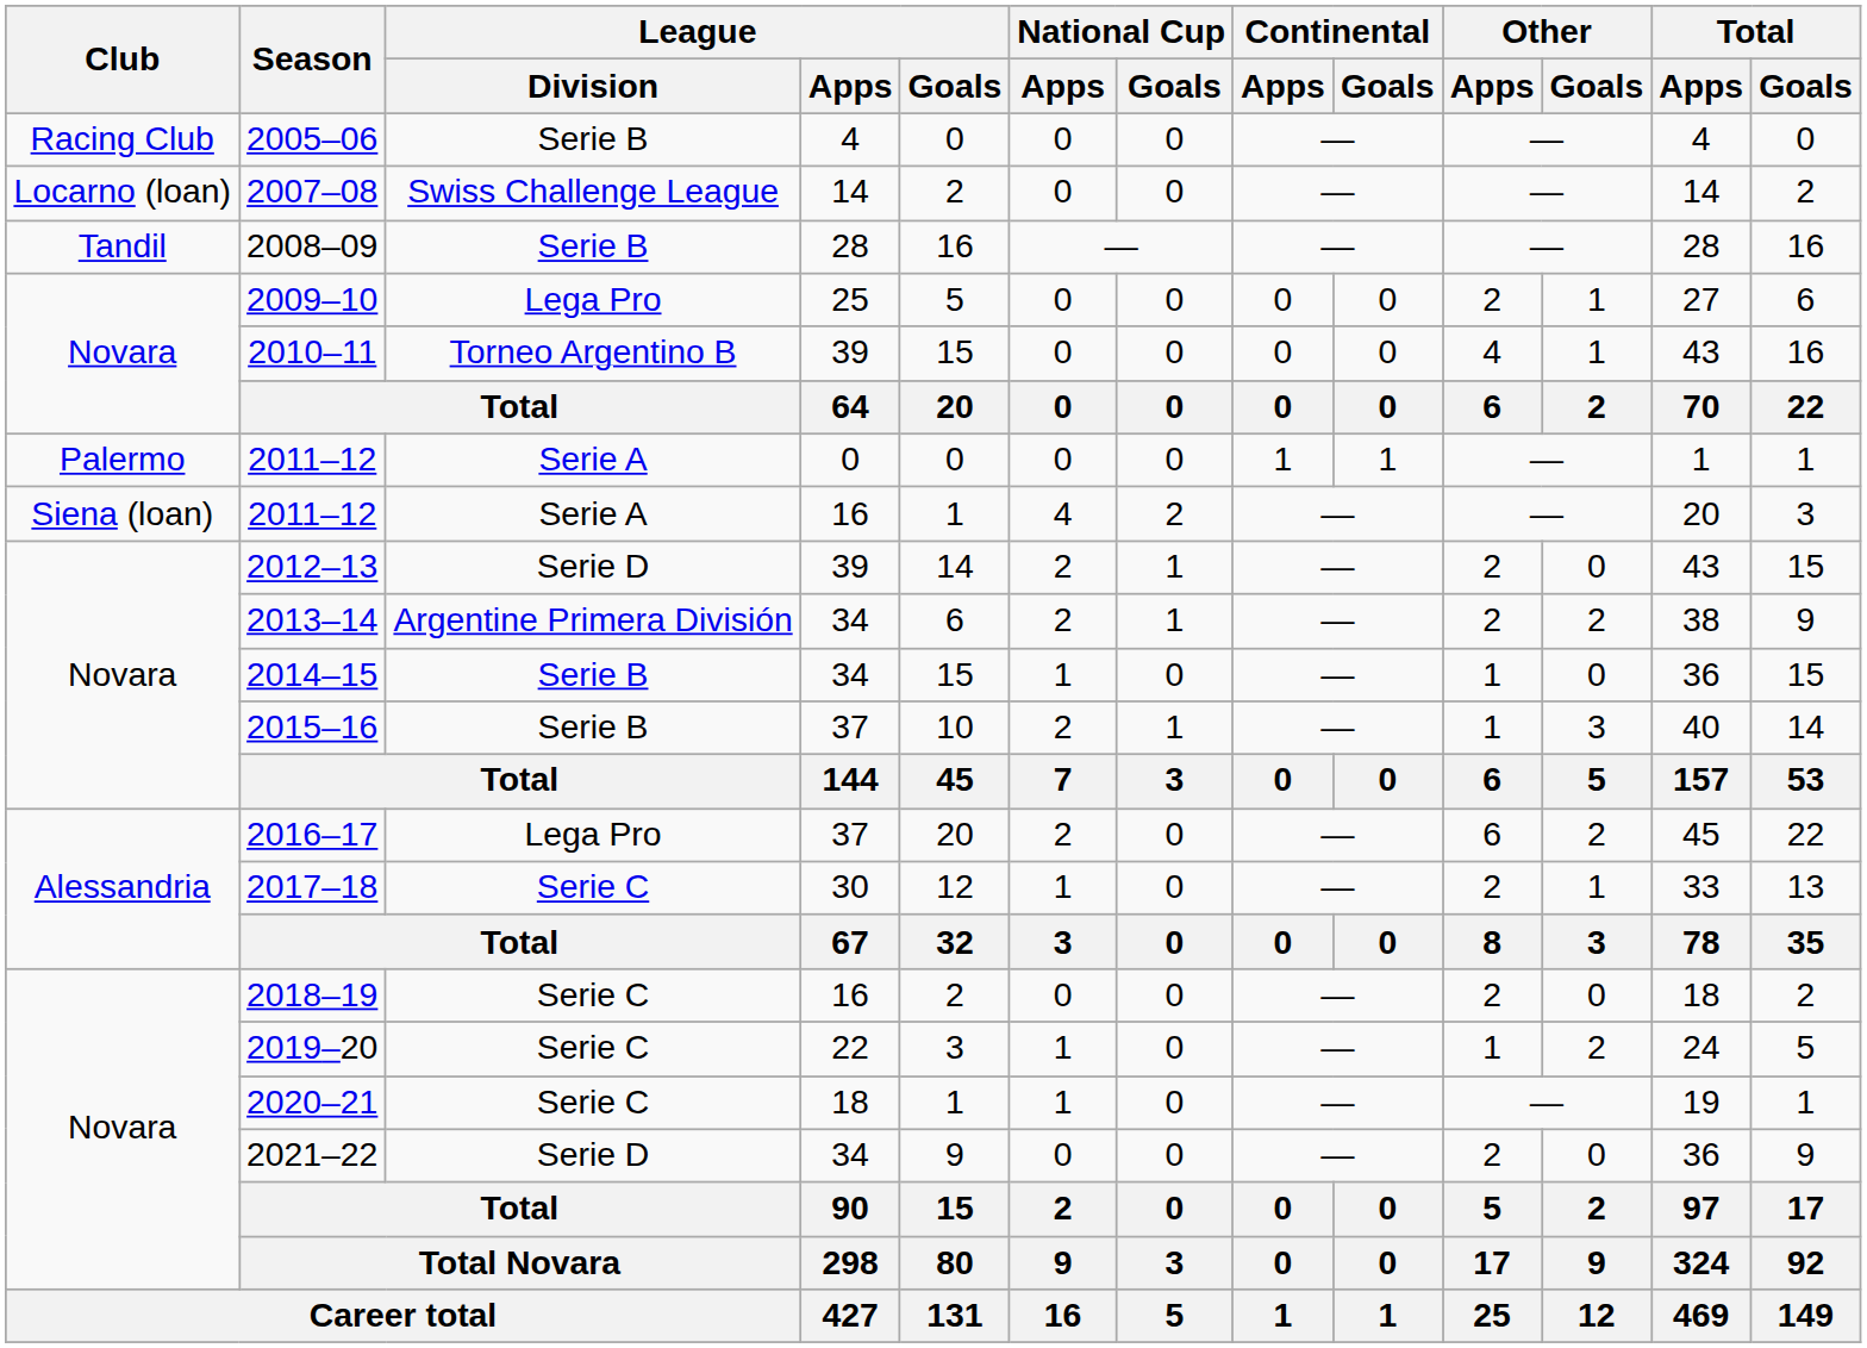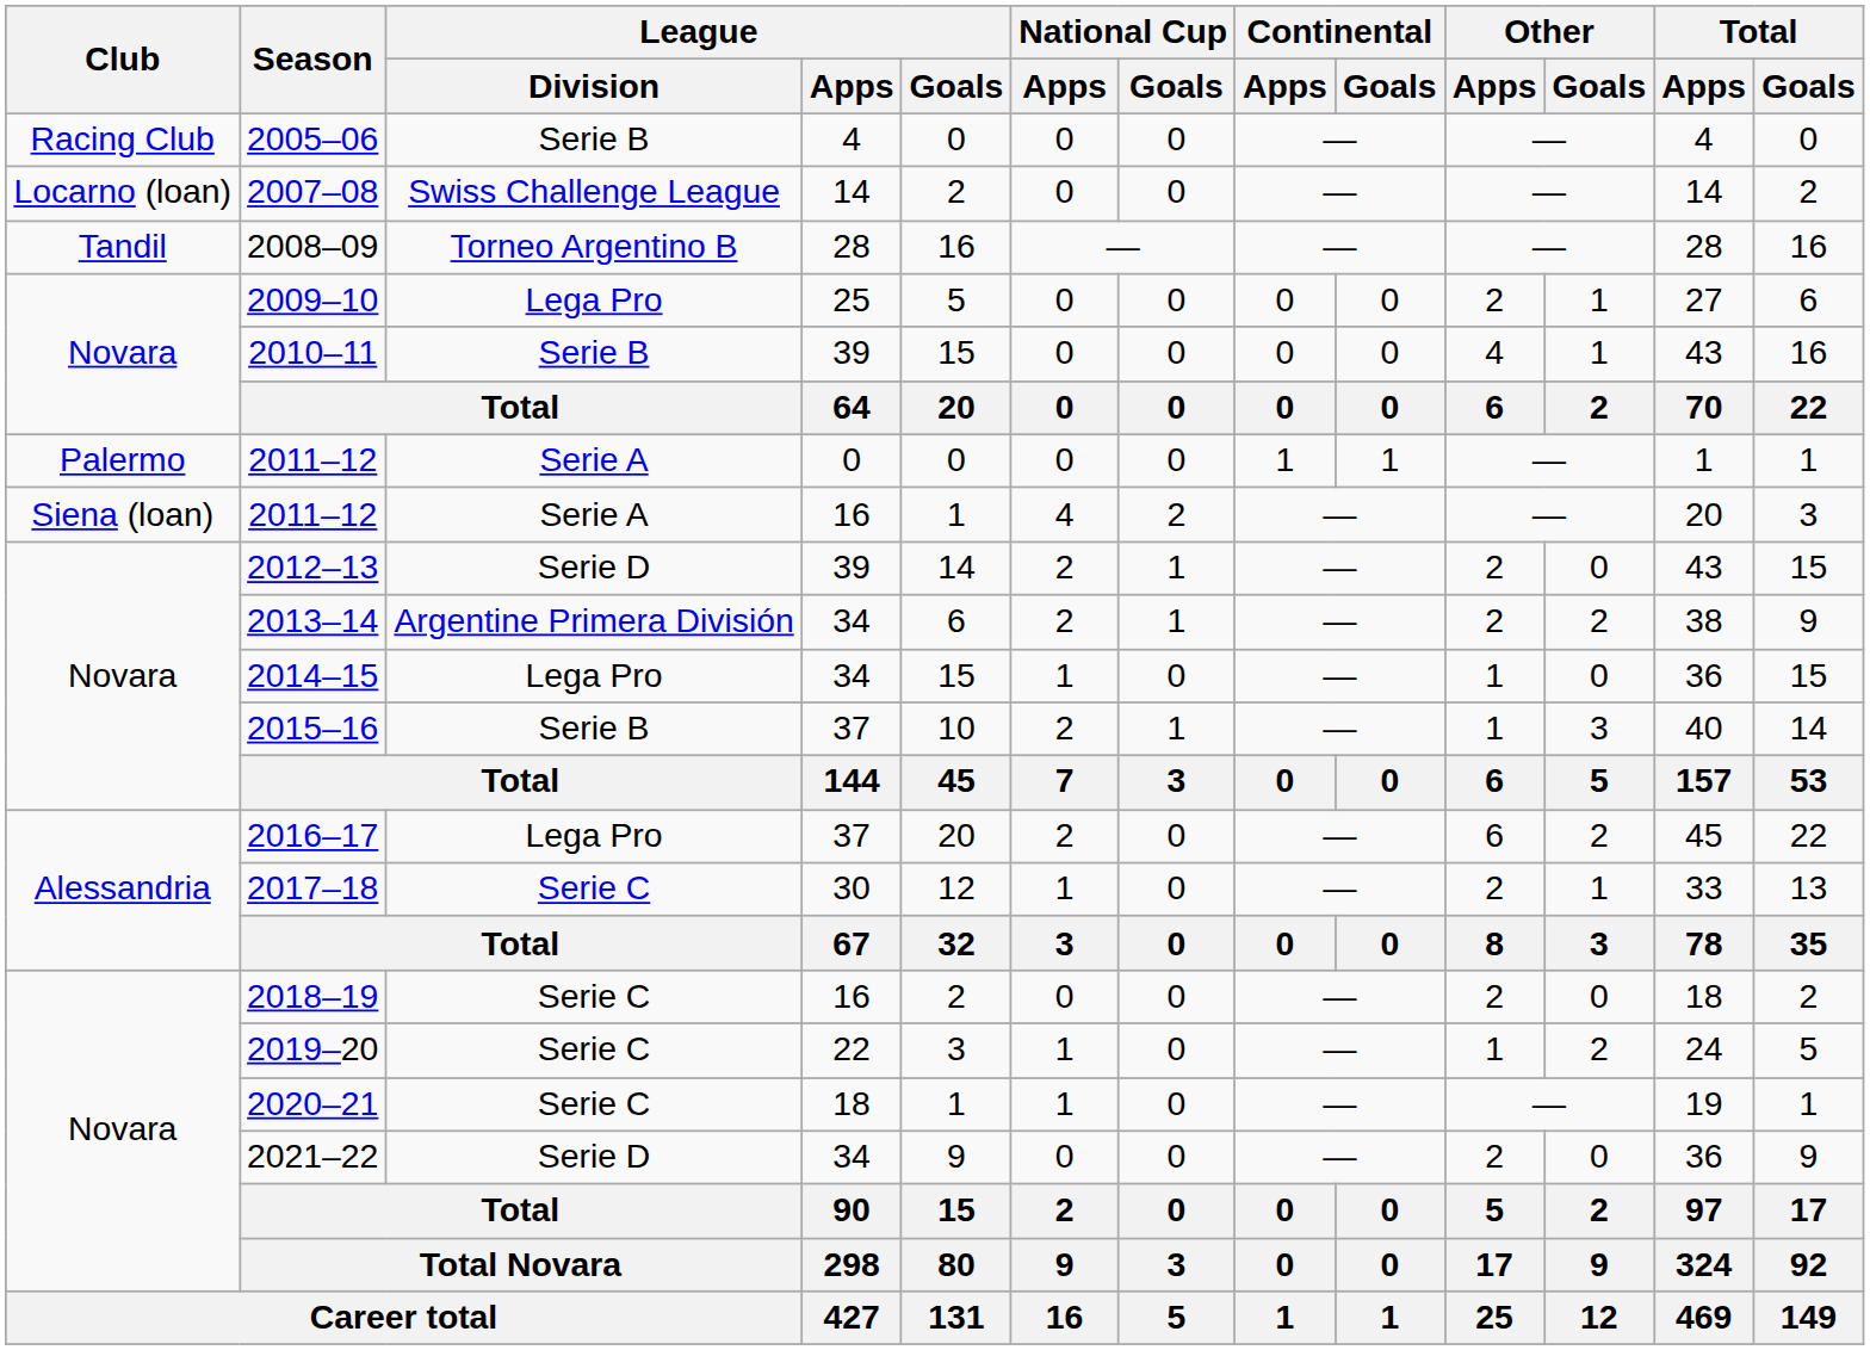 <table class="wikitable" style="text-align:center">
 <tr>
 <th rowspan="2">Club</th>
 <th rowspan="2">Season</th>
 <th colspan="3">League</th>
 <th colspan="2">National Cup</th>
 <th colspan="2">Continental</th>
 <th colspan="2">Other</th>
 <th colspan="2">Total</th>
 </tr>
 <tr>
 <th>Division</th>
 <th>Apps</th>
 <th>Goals</th>
 <th>Apps</th>
 <th>Goals</th>
 <th>Apps</th>
 <th>Goals</th>
 <th>Apps</th>
 <th>Goals</th>
 <th>Apps</th>
 <th>Goals</th>
 </tr>
 <tr>
 <td><a href='#'>Racing Club</a></td>
 <td><a href='#'>2005–06</a></td>
 <td>Serie B</td>
 <td>4</td>
 <td>0</td>
 <td>0</td>
 <td>0</td>
 <td colspan="2">—</td>
 <td colspan="2">—</td>
 <td>4</td>
 <td>0</td>
 </tr>
 <tr>
 <td><a href='#'>Locarno</a> (loan)</td>
 <td><a href='#'>2007–08</a></td>
 <td><a href='#'>Swiss Challenge League</a></td>
 <td>14</td>
 <td>2</td>
 <td>0</td>
 <td>0</td>
 <td colspan="2">—</td>
 <td colspan="2">—</td>
 <td>14</td>
 <td>2</td>
 </tr>
 <tr>
 <td><a href='#'>Tandil</a></td>
 <td>2008–09</td>
-<td><a href='#'>Serie B</a></td>
+<td><a href='#'>Torneo Argentino B</a></td>
 <td>28</td>
 <td>16</td>
 <td colspan="2">—</td>
 <td colspan="2">—</td>
 <td colspan="2">—</td>
 <td>28</td>
 <td>16</td>
 </tr>
 <tr>
 <td rowspan="3"><a href='#'>Novara</a></td>
 <td><a href='#'>2009–10</a></td>
 <td><a href='#'>Lega Pro</a></td>
 <td>25</td>
 <td>5</td>
 <td>0</td>
 <td>0</td>
 <td>0</td>
 <td>0</td>
 <td>2</td>
 <td>1</td>
 <td>27</td>
 <td>6</td>
 </tr>
 <tr>
 <td><a href='#'>2010–11</a></td>
-<td><a href='#'>Torneo Argentino B</a></td>
+<td><a href='#'>Serie B</a></td>
 <td>39</td>
 <td>15</td>
 <td>0</td>
 <td>0</td>
 <td>0</td>
 <td>0</td>
 <td>4</td>
 <td>1</td>
 <td>43</td>
 <td>16</td>
 </tr>
 <tr>
 <th colspan="2">Total</th>
 <th>64</th>
 <th>20</th>
 <th>0</th>
 <th>0</th>
 <th>0</th>
 <th>0</th>
 <th>6</th>
 <th>2</th>
 <th>70</th>
 <th>22</th>
 </tr>
 <tr>
 <td><a href='#'>Palermo</a></td>
 <td><a href='#'>2011–12</a></td>
 <td><a href='#'>Serie A</a></td>
 <td>0</td>
 <td>0</td>
 <td>0</td>
 <td>0</td>
 <td>1</td>
 <td>1</td>
 <td colspan="2">—</td>
 <td>1</td>
 <td>1</td>
 </tr>
 <tr>
 <td><a href='#'>Siena</a> (loan)</td>
 <td><a href='#'>2011–12</a></td>
 <td>Serie A</td>
 <td>16</td>
 <td>1</td>
 <td>4</td>
 <td>2</td>
 <td colspan="2">—</td>
 <td colspan="2">—</td>
 <td>20</td>
 <td>3</td>
 </tr>
 <tr>
 <td rowspan="5">Novara</td>
 <td><a href='#'>2012–13</a></td>
 <td>Serie D</td>
 <td>39</td>
 <td>14</td>
 <td>2</td>
 <td>1</td>
 <td colspan="2">—</td>
 <td>2</td>
 <td>0</td>
 <td>43</td>
 <td>15</td>
 </tr>
 <tr>
 <td><a href='#'>2013–14</a></td>
 <td><a href='#'>Argentine Primera División</a></td>
 <td>34</td>
 <td>6</td>
 <td>2</td>
 <td>1</td>
 <td colspan="2">—</td>
 <td>2</td>
 <td>2</td>
 <td>38</td>
 <td>9</td>
 </tr>
 <tr>
 <td><a href='#'>2014–15</a></td>
-<td><a href='#'>Serie B</a></td>
+<td>Lega Pro</td>
 <td>34</td>
 <td>15</td>
 <td>1</td>
 <td>0</td>
 <td colspan="2">—</td>
 <td>1</td>
 <td>0</td>
 <td>36</td>
 <td>15</td>
 </tr>
 <tr>
 <td><a href='#'>2015–16</a></td>
 <td>Serie B</td>
 <td>37</td>
 <td>10</td>
 <td>2</td>
 <td>1</td>
 <td colspan="2">—</td>
 <td>1</td>
 <td>3</td>
 <td>40</td>
 <td>14</td>
 </tr>
 <tr>
 <th colspan="2">Total</th>
 <th>144</th>
 <th>45</th>
 <th>7</th>
 <th>3</th>
 <th>0</th>
 <th>0</th>
 <th>6</th>
 <th>5</th>
 <th>157</th>
 <th>53</th>
 </tr>
 <tr>
 <td rowspan="3"><a href='#'>Alessandria</a></td>
 <td><a href='#'>2016–17</a></td>
 <td>Lega Pro</td>
 <td>37</td>
 <td>20</td>
 <td>2</td>
 <td>0</td>
 <td colspan="2">—</td>
 <td>6</td>
 <td>2</td>
 <td>45</td>
 <td>22</td>
 </tr>
 <tr>
 <td><a href='#'>2017–18</a></td>
 <td><a href='#'>Serie C</a></td>
 <td>30</td>
 <td>12</td>
 <td>1</td>
 <td>0</td>
 <td colspan="2">—</td>
 <td>2</td>
 <td>1</td>
 <td>33</td>
 <td>13</td>
 </tr>
 <tr>
 <th colspan="2">Total</th>
 <th>67</th>
 <th>32</th>
 <th>3</th>
 <th>0</th>
 <th>0</th>
 <th>0</th>
 <th>8</th>
 <th>3</th>
 <th>78</th>
 <th>35</th>
 </tr>
 <tr>
 <td rowspan="6">Novara</td>
 <td><a href='#'>2018–19</a></td>
 <td>Serie C</td>
 <td>16</td>
 <td>2</td>
 <td>0</td>
 <td>0</td>
 <td colspan="2">—</td>
 <td>2</td>
 <td>0</td>
 <td>18</td>
 <td>2</td>
 </tr>
 <tr>
 <td><a href='#'>2019</a><a href='#'>–</a>20</td>
 <td>Serie C</td>
 <td>22</td>
 <td>3</td>
 <td>1</td>
 <td>0</td>
 <td colspan="2">—</td>
 <td>1</td>
 <td>2</td>
 <td>24</td>
 <td>5</td>
 </tr>
 <tr>
 <td><a href='#'>2020–21</a></td>
 <td>Serie C</td>
 <td>18</td>
 <td>1</td>
 <td>1</td>
 <td>0</td>
 <td colspan="2">—</td>
 <td colspan="2">—</td>
 <td>19</td>
 <td>1</td>
 </tr>
 <tr>
 <td>2021–22</td>
 <td>Serie D</td>
 <td>34</td>
 <td>9</td>
 <td>0</td>
 <td>0</td>
 <td colspan="2">—</td>
 <td>2</td>
 <td>0</td>
 <td>36</td>
 <td>9</td>
 </tr>
 <tr>
 <th colspan="2">Total</th>
 <th>90</th>
 <th>15</th>
 <th>2</th>
 <th>0</th>
 <th>0</th>
 <th>0</th>
 <th>5</th>
 <th>2</th>
 <th>97</th>
 <th>17</th>
 </tr>
 <tr>
 <th colspan="2">Total Novara</th>
 <th>298</th>
 <th>80</th>
 <th>9</th>
 <th>3</th>
 <th>0</th>
 <th>0</th>
 <th>17</th>
 <th>9</th>
 <th>324</th>
 <th>92</th>
 </tr>
 <tr>
 <th colspan="3">Career total</th>
 <th>427</th>
 <th>131</th>
 <th>16</th>
 <th>5</th>
 <th>1</th>
 <th>1</th>
 <th>25</th>
 <th>12</th>
 <th>469</th>
 <th>149</th>
 </tr>
 </table>
